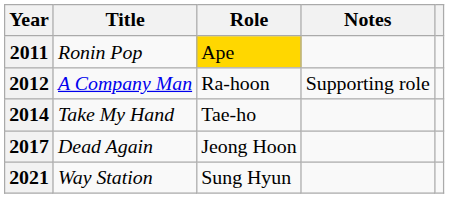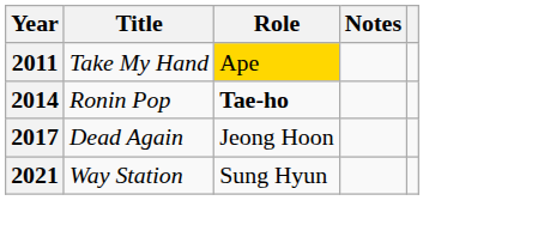 <table class="wikitable plainrowheaders sortable">
 <tr>
 <th scope="col">Year</th>
 <th scope="col">Title</th>
 <th scope="col">Role</th>
 <th scope="col">Notes</th>
 <th scope="col" class="unsortable"></th>
 </tr>
 <tr>
 <th scope="row">2011</th>
-<td><em>Ronin Pop</em></td>
+<td><em>Take My Hand</em></td>
 <td style="background: gold;">Ape</td>
 <td></td>
 <td style="text-align:center"></td>
 </tr>
 <tr>
-<th scope="row">2012</th>
-<td><em><a href='#'>A Company Man</a></em></td>
-<td>Ra-hoon</td>
-<td>Supporting role</td>
-<td style="text-align:center"></td>
-</tr>
-<tr>
 <th scope="row">2014</th>
-<td><em>Take My Hand</em></td>
-<td>Tae-ho</td>
+<td><em>Ronin Pop</em></td>
+<td><strong>Tae-ho</strong></td>
 <td></td>
 <td style="text-align:center"></td>
 </tr>
 <tr>
 <th scope="row">2017</th>
 <td><em>Dead Again</em></td>
 <td>Jeong Hoon</td>
 <td></td>
 <td style="text-align:center"></td>
 </tr>
 <tr>
 <th scope="row">2021</th>
 <td><em>Way Station</em></td>
 <td>Sung Hyun</td>
 <td></td>
 <td style="text-align:center"></td>
 </tr>
 </table>
